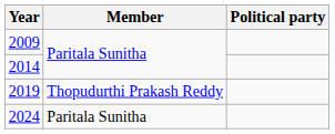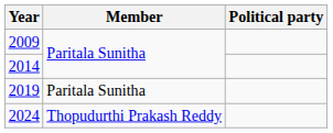 <table class="wikitable sortable">
 <tr>
 <th>Year</th>
 <th>Member</th>
 <th colspan="2">Political party</th>
 </tr>
 <tr>
 <td><a href='#'>2009</a></td>
 <td rowspan=2><a href='#'>Paritala Sunitha</a></td>
 <td></td>
 </tr>
 <tr>
 <td><a href='#'>2014</a></td>
 </tr>
 <tr>
 <td><a href='#'>2019</a></td>
-<td><a href='#'>Thopudurthi Prakash Reddy</a></td>
+<td>Paritala Sunitha</td>
 <td></td>
 </tr>
 <tr>
 <td><a href='#'>2024</a></td>
-<td>Paritala Sunitha</td>
+<td><a href='#'>Thopudurthi Prakash Reddy</a></td>
 <td></td>
 </tr>
 </table>
